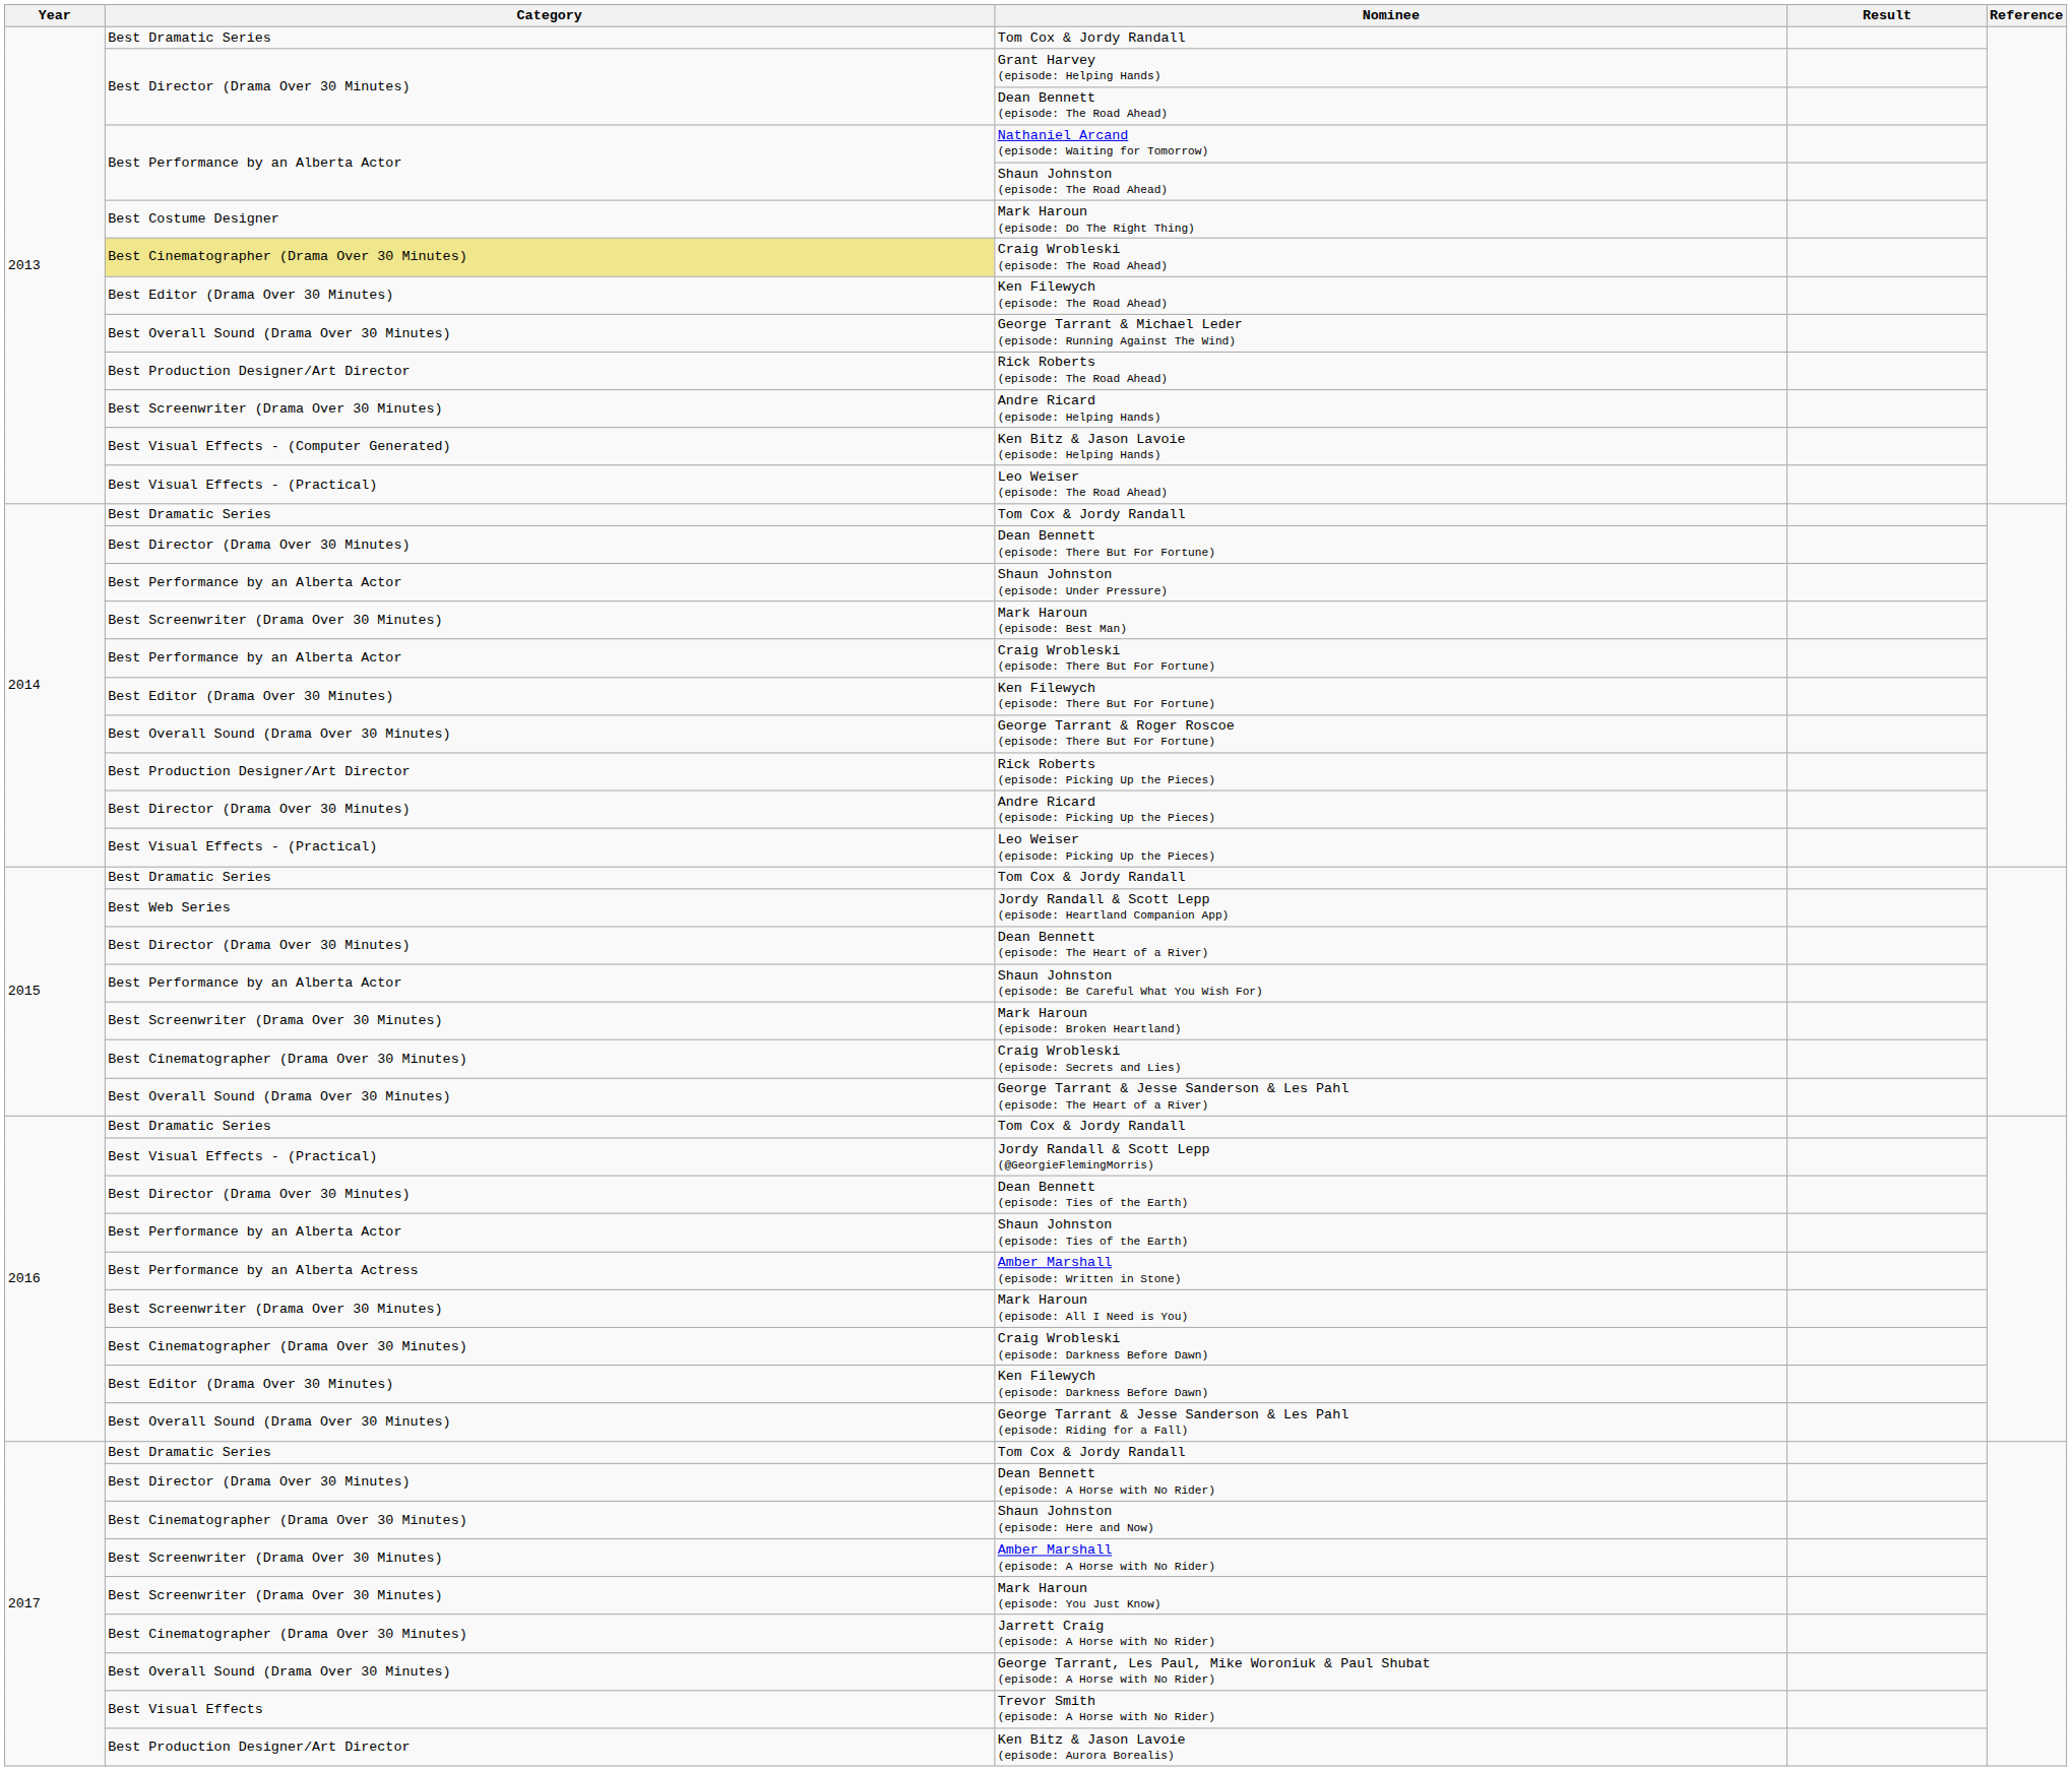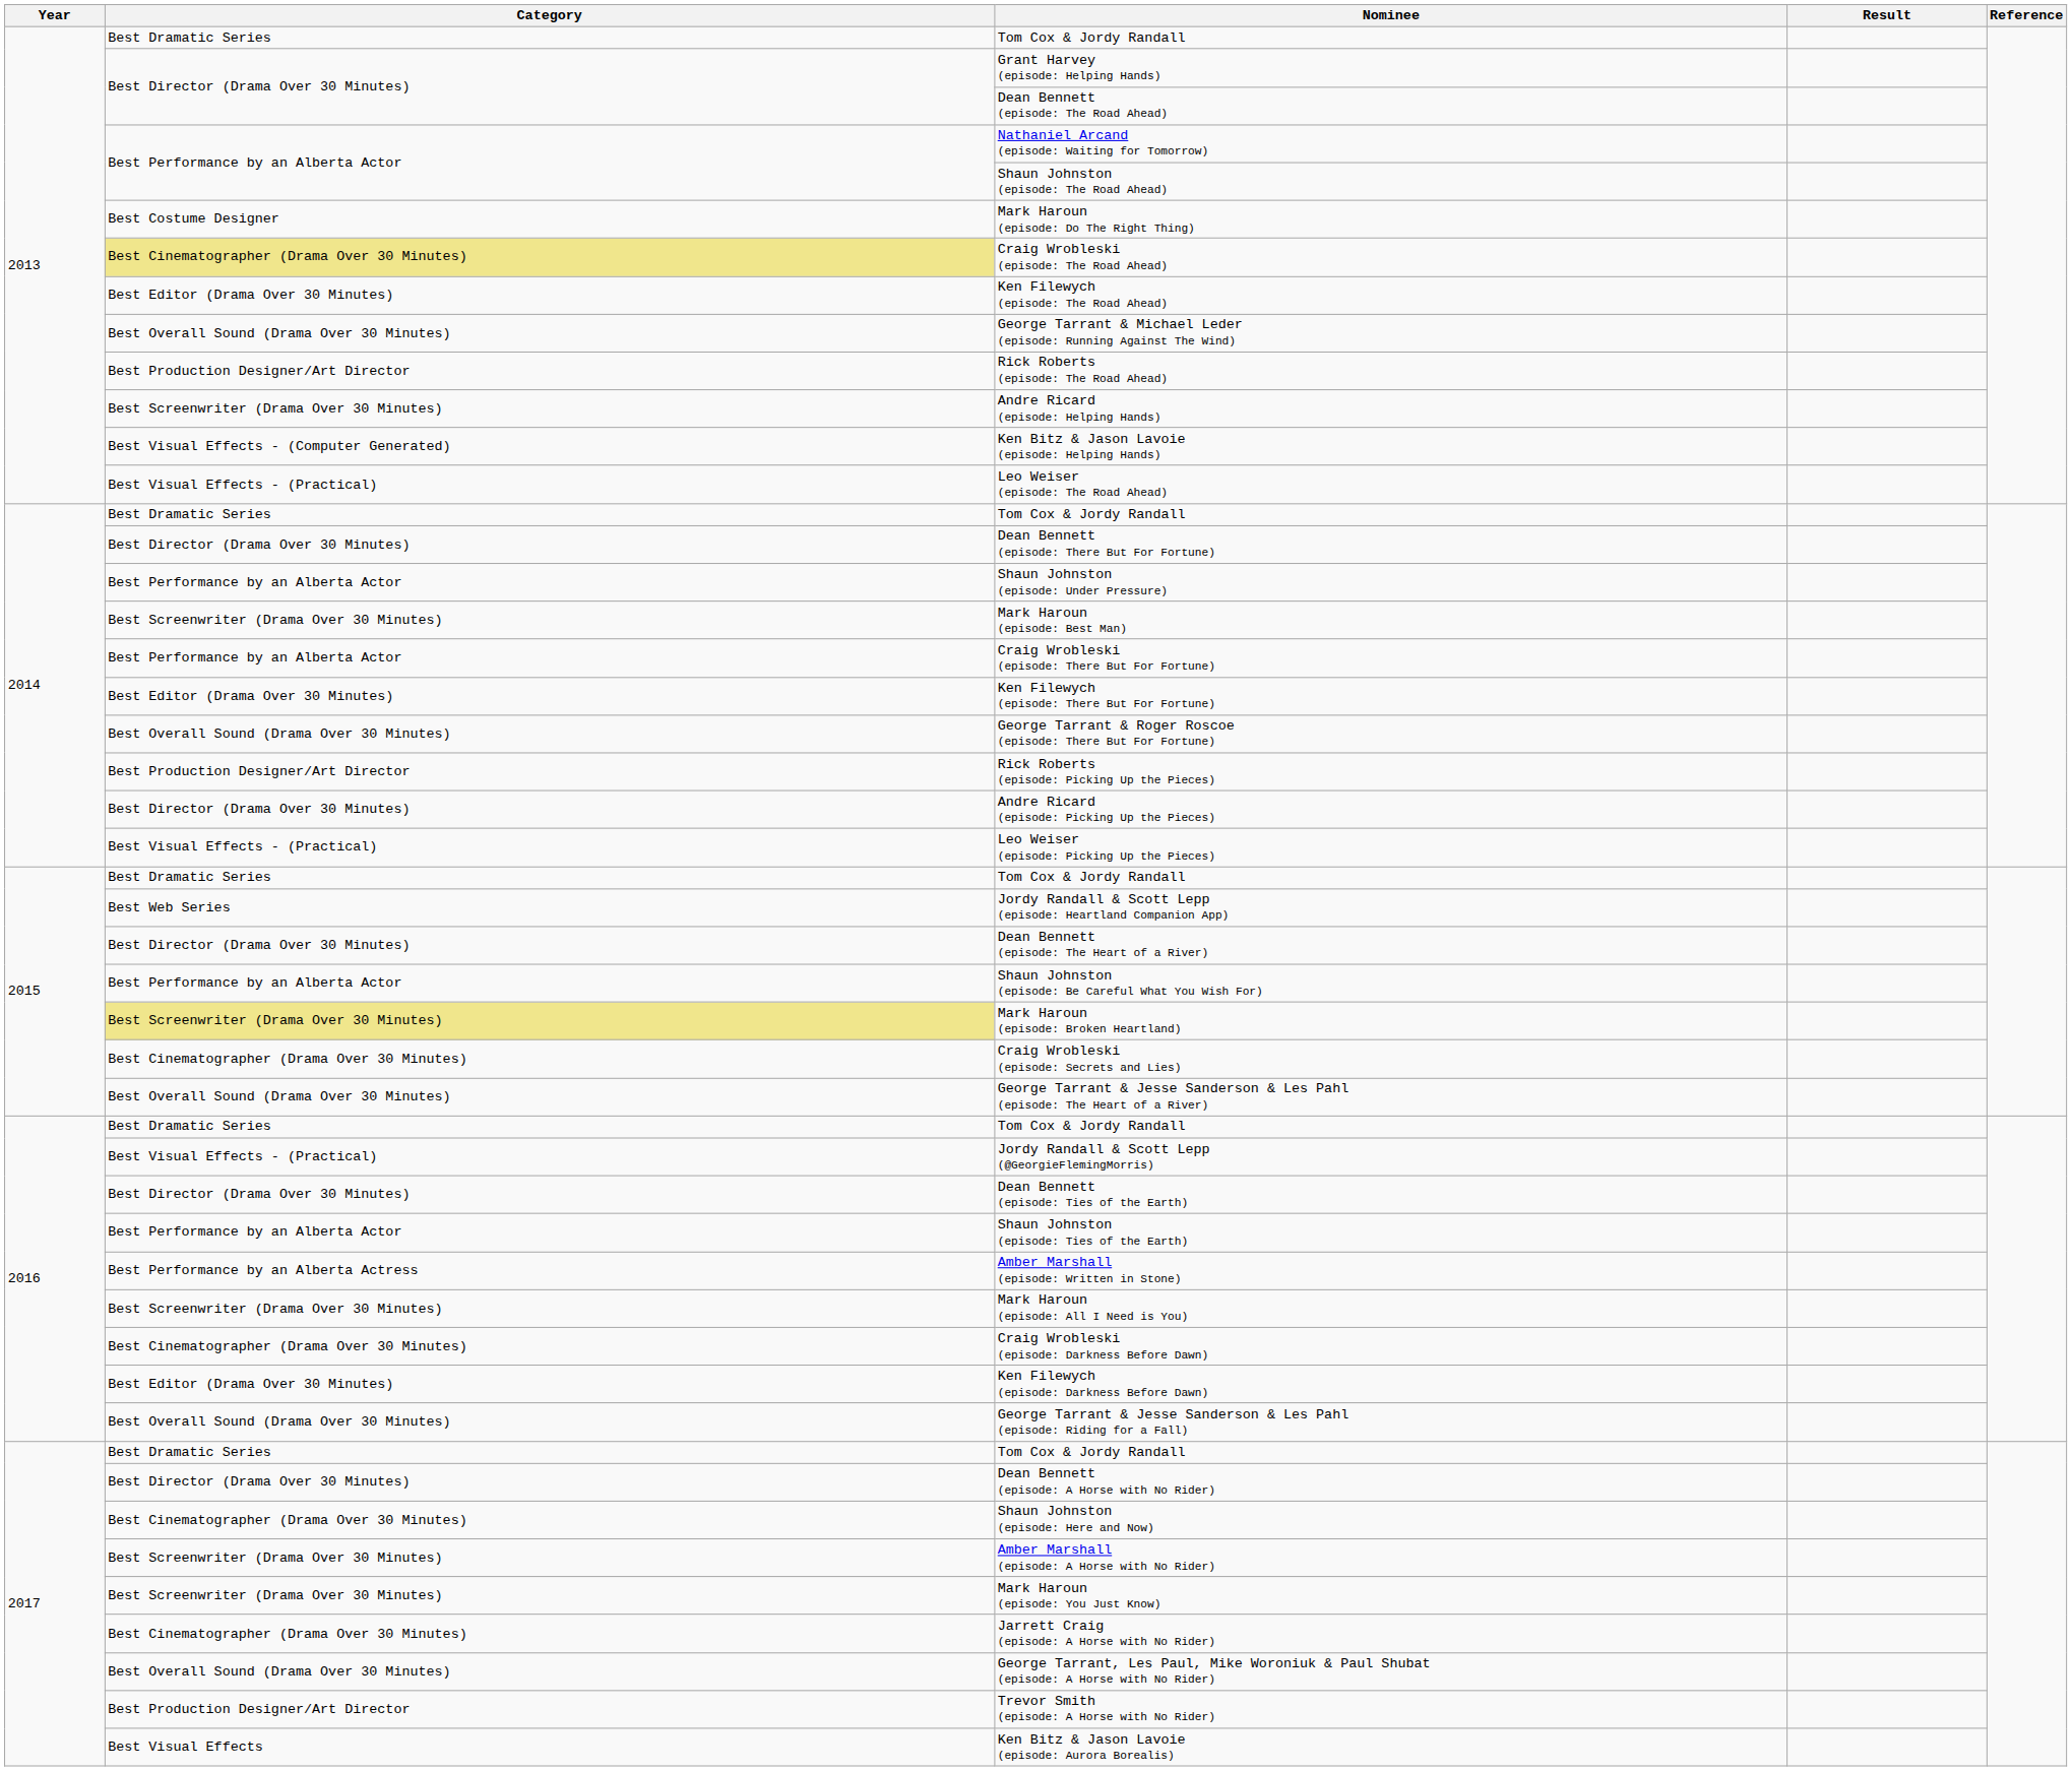 <table class="wikitable">
 <tr>
 <th width=5%>Year</th>
 <th width=45%>Category</th>
 <th width=40%>Nominee</th>
 <th width=10%>Result</th>
 <th width=5%>Reference</th>
 </tr>
 <tr>
 <td rowspan="13">2013</td>
 <td>Best Dramatic Series</td>
 <td>Tom Cox & Jordy Randall</td>
 <td></td>
 <td rowspan="13"></td>
 </tr>
 <tr>
 <td rowspan="2">Best Director (Drama Over 30 Minutes)</td>
 <td>Grant Harvey<br><small>(episode: Helping Hands)</small></td>
 <td></td>
 </tr>
 <tr>
 <td>Dean Bennett<br><small>(episode: The Road Ahead)</small></td>
 <td></td>
 </tr>
 <tr>
 <td rowspan="2">Best Performance by an Alberta Actor</td>
 <td><a href='#'>Nathaniel Arcand</a><br><small>(episode: Waiting for Tomorrow)</small></td>
 <td></td>
 </tr>
 <tr>
 <td>Shaun Johnston<br><small>(episode: The Road Ahead)</small></td>
 <td></td>
 </tr>
 <tr>
 <td>Best Costume Designer</td>
 <td>Mark Haroun<br><small>(episode: Do The Right Thing)</small></td>
 <td></td>
 </tr>
 <tr>
 <td style="background: khaki;">Best Cinematographer (Drama Over 30 Minutes)</td>
 <td>Craig Wrobleski<br><small>(episode: The Road Ahead)</small></td>
 <td></td>
 </tr>
 <tr>
 <td>Best Editor (Drama Over 30 Minutes)</td>
 <td>Ken Filewych<br><small>(episode: The Road Ahead)</small></td>
 <td></td>
 </tr>
 <tr>
 <td>Best Overall Sound (Drama Over 30 Minutes)</td>
 <td>George Tarrant & Michael Leder<br><small>(episode: Running Against The Wind)</small></td>
 <td></td>
 </tr>
 <tr>
 <td>Best Production Designer/Art Director</td>
 <td>Rick Roberts<br><small>(episode: The Road Ahead)</small></td>
 <td></td>
 </tr>
 <tr>
 <td>Best Screenwriter (Drama Over 30 Minutes)</td>
 <td>Andre Ricard<br><small>(episode: Helping Hands)</small></td>
 <td></td>
 </tr>
 <tr>
 <td>Best Visual Effects - (Computer Generated)</td>
 <td>Ken Bitz & Jason Lavoie<br><small>(episode: Helping Hands)</small></td>
 <td></td>
 </tr>
 <tr>
 <td>Best Visual Effects - (Practical)</td>
 <td>Leo Weiser<br><small>(episode: The Road Ahead)</small></td>
 <td></td>
 </tr>
 <tr>
 <td rowspan="10">2014</td>
 <td>Best Dramatic Series</td>
 <td>Tom Cox & Jordy Randall</td>
 <td></td>
 <td rowspan="10"></td>
 </tr>
 <tr>
 <td>Best Director (Drama Over 30 Minutes)</td>
 <td>Dean Bennett<br><small>(episode: There But For Fortune)</small></td>
 <td></td>
 </tr>
 <tr>
 <td>Best Performance by an Alberta Actor</td>
 <td>Shaun Johnston<br><small>(episode: Under Pressure)</small></td>
 <td></td>
 </tr>
 <tr>
 <td>Best Screenwriter (Drama Over 30 Minutes)</td>
 <td>Mark Haroun<br><small>(episode: Best Man)</small></td>
 <td></td>
 </tr>
 <tr>
 <td>Best Performance by an Alberta Actor</td>
 <td>Craig Wrobleski<br><small>(episode: There But For Fortune)</small></td>
 <td></td>
 </tr>
 <tr>
 <td>Best Editor (Drama Over 30 Minutes)</td>
 <td>Ken Filewych<br><small>(episode: There But For Fortune)</small></td>
 <td></td>
 </tr>
 <tr>
 <td>Best Overall Sound (Drama Over 30 Minutes)</td>
 <td>George Tarrant &  Roger Roscoe<br><small>(episode: There But For Fortune)</small></td>
 <td></td>
 </tr>
 <tr>
 <td>Best Production Designer/Art Director</td>
 <td>Rick Roberts<br><small>(episode: Picking Up the Pieces)</small></td>
 <td></td>
 </tr>
 <tr>
 <td>Best Director (Drama Over 30 Minutes)</td>
 <td>Andre Ricard<br><small>(episode: Picking Up the Pieces)</small></td>
 <td></td>
 </tr>
 <tr>
 <td>Best Visual Effects - (Practical)</td>
 <td>Leo Weiser<br><small>(episode: Picking Up the Pieces)</small></td>
 <td></td>
 </tr>
 <tr>
 <td rowspan="7">2015</td>
 <td>Best Dramatic Series</td>
 <td>Tom Cox & Jordy Randall</td>
 <td></td>
 <td rowspan="7"></td>
 </tr>
 <tr>
 <td>Best Web Series</td>
 <td>Jordy Randall & Scott Lepp<br><small>(episode: Heartland Companion App)</small></td>
 <td></td>
 </tr>
 <tr>
 <td>Best Director (Drama Over 30 Minutes)</td>
 <td>Dean Bennett<br><small>(episode: The Heart of a River)</small></td>
 <td></td>
 </tr>
 <tr>
 <td>Best Performance by an Alberta Actor</td>
 <td>Shaun Johnston<br><small>(episode: Be Careful What You Wish For)</small></td>
 <td></td>
 </tr>
 <tr>
-<td>Best Screenwriter (Drama Over 30 Minutes)</td>
+<td style="background: khaki;">Best Screenwriter (Drama Over 30 Minutes)</td>
 <td>Mark Haroun<br><small>(episode: Broken Heartland)</small></td>
 <td></td>
 </tr>
 <tr>
 <td>Best Cinematographer (Drama Over 30 Minutes)</td>
 <td>Craig Wrobleski<br><small>(episode: Secrets and Lies)</small></td>
 <td></td>
 </tr>
 <tr>
 <td>Best Overall Sound (Drama Over 30 Minutes)</td>
 <td>George Tarrant & Jesse Sanderson & Les Pahl<br><small>(episode: The Heart of a River)</small></td>
 <td></td>
 </tr>
 <tr>
 <td rowspan="9">2016</td>
 <td>Best Dramatic Series</td>
 <td>Tom Cox & Jordy Randall</td>
 <td></td>
 <td rowspan="9"></td>
 </tr>
 <tr>
 <td>Best Visual Effects - (Practical)</td>
 <td>Jordy Randall & Scott Lepp<br><small>(@GeorgieFlemingMorris)</small></td>
 <td></td>
 </tr>
 <tr>
 <td>Best Director (Drama Over 30 Minutes)</td>
 <td>Dean Bennett<br><small>(episode: Ties of the Earth)</small></td>
 <td></td>
 </tr>
 <tr>
 <td>Best Performance by an Alberta Actor</td>
 <td>Shaun Johnston<br><small>(episode: Ties of the Earth)</small></td>
 <td></td>
 </tr>
 <tr>
 <td>Best Performance by an Alberta Actress</td>
 <td><a href='#'>Amber Marshall</a><br><small>(episode: Written in Stone)</small></td>
 <td></td>
 </tr>
 <tr>
 <td>Best Screenwriter (Drama Over 30 Minutes)</td>
 <td>Mark Haroun<br><small>(episode: All I Need is You)</small></td>
 <td></td>
 </tr>
 <tr>
 <td>Best Cinematographer (Drama Over 30 Minutes)</td>
 <td>Craig Wrobleski<br><small>(episode: Darkness Before Dawn)</small></td>
 <td></td>
 </tr>
 <tr>
 <td>Best Editor (Drama Over 30 Minutes)</td>
 <td>Ken Filewych<br><small>(episode: Darkness Before Dawn)</small></td>
 <td></td>
 </tr>
 <tr>
 <td>Best Overall Sound (Drama Over 30 Minutes)</td>
 <td>George Tarrant & Jesse Sanderson & Les Pahl<br><small>(episode: Riding for a Fall)</small></td>
 <td></td>
 </tr>
 <tr>
 <td rowspan=9>2017</td>
 <td>Best Dramatic Series</td>
 <td>Tom Cox & Jordy Randall</td>
 <td></td>
 <td rowspan=9></td>
 </tr>
 <tr>
 <td>Best Director (Drama Over 30 Minutes)</td>
 <td>Dean Bennett<br><small>(episode: A Horse with No Rider)</small></td>
 <td></td>
 </tr>
 <tr>
 <td>Best Cinematographer (Drama Over 30 Minutes)</td>
 <td>Shaun Johnston<br><small>(episode: Here and Now)</small></td>
 <td></td>
 </tr>
 <tr>
 <td>Best Screenwriter (Drama Over 30 Minutes)</td>
 <td><a href='#'>Amber Marshall</a><br><small>(episode: A Horse with No Rider)</small></td>
 <td></td>
 </tr>
 <tr>
 <td>Best Screenwriter (Drama Over 30 Minutes)</td>
 <td>Mark Haroun<br><small>(episode: You Just Know)</small></td>
 <td></td>
 </tr>
 <tr>
 <td>Best Cinematographer (Drama Over 30 Minutes)</td>
 <td>Jarrett Craig<br><small>(episode: A Horse with No Rider)</small></td>
 <td></td>
 </tr>
 <tr>
 <td>Best Overall Sound (Drama Over 30 Minutes)</td>
 <td>George Tarrant, Les Paul, Mike Woroniuk & Paul Shubat<br><small>(episode: A Horse with No Rider)</small></td>
 <td></td>
 </tr>
 <tr>
-<td>Best Visual Effects</td>
+<td>Best Production Designer/Art Director</td>
 <td>Trevor Smith<br><small>(episode: A Horse with No Rider)</small></td>
 <td></td>
 </tr>
 <tr>
-<td>Best Production Designer/Art Director</td>
+<td>Best Visual Effects</td>
 <td>Ken Bitz & Jason Lavoie<br><small>(episode: Aurora Borealis)</small></td>
 <td></td>
 </tr>
 </table>
